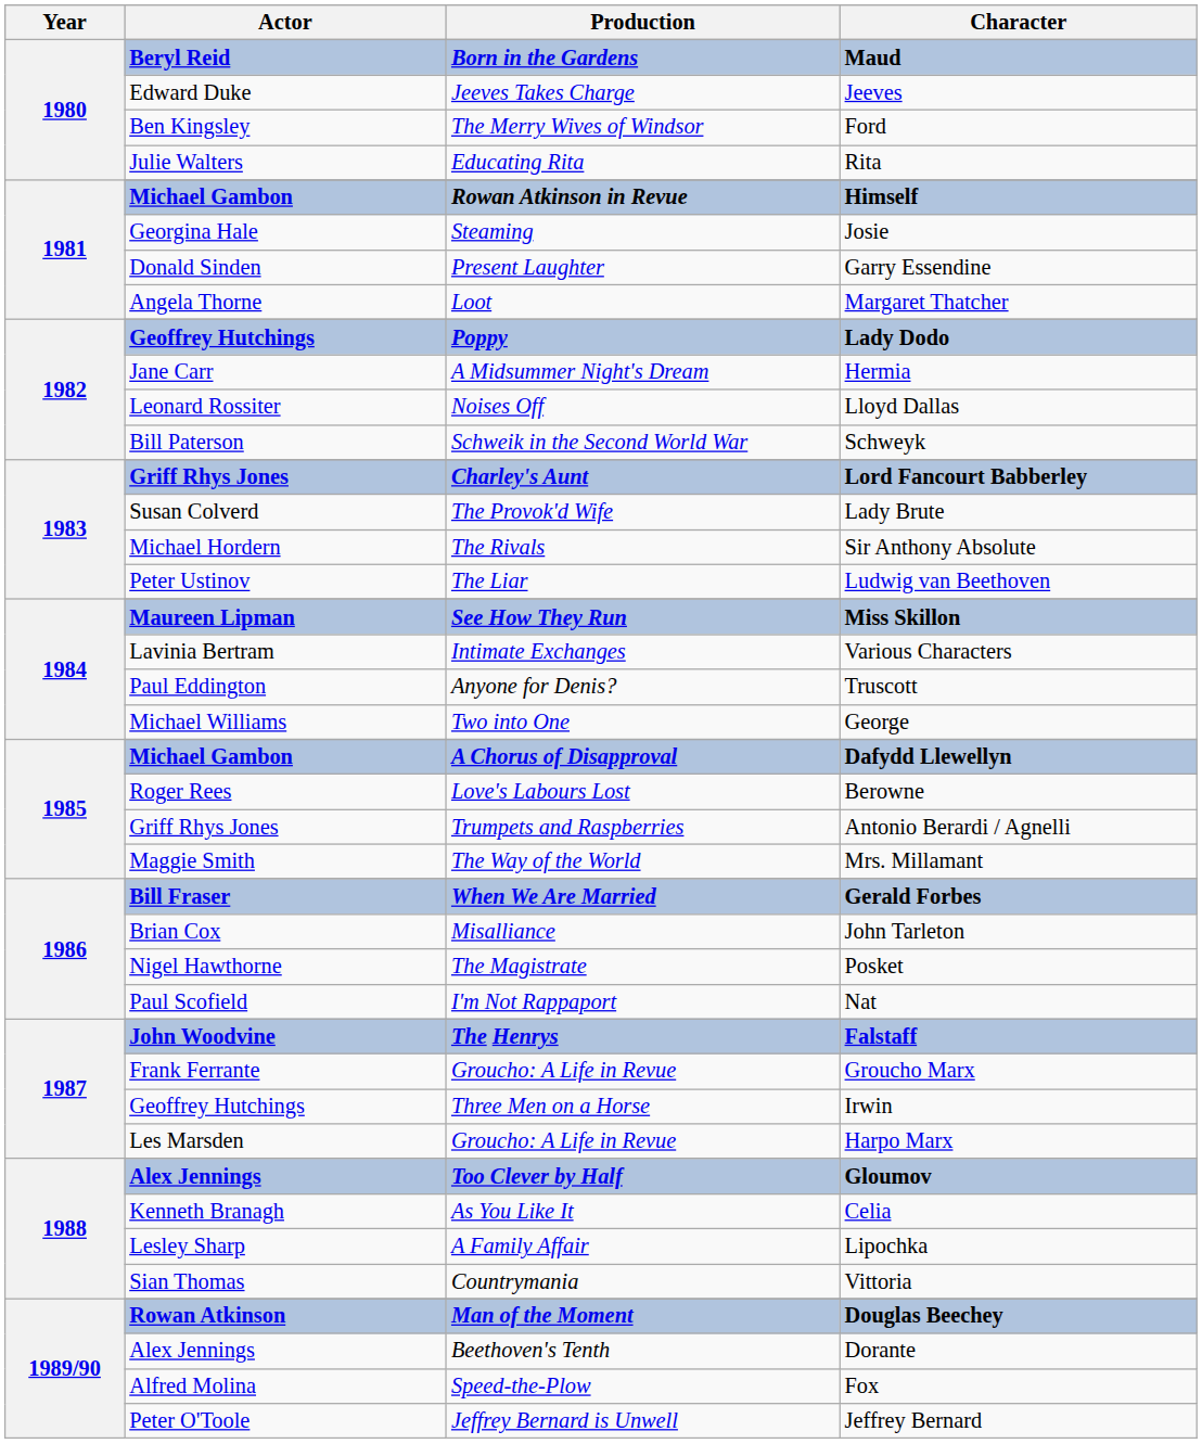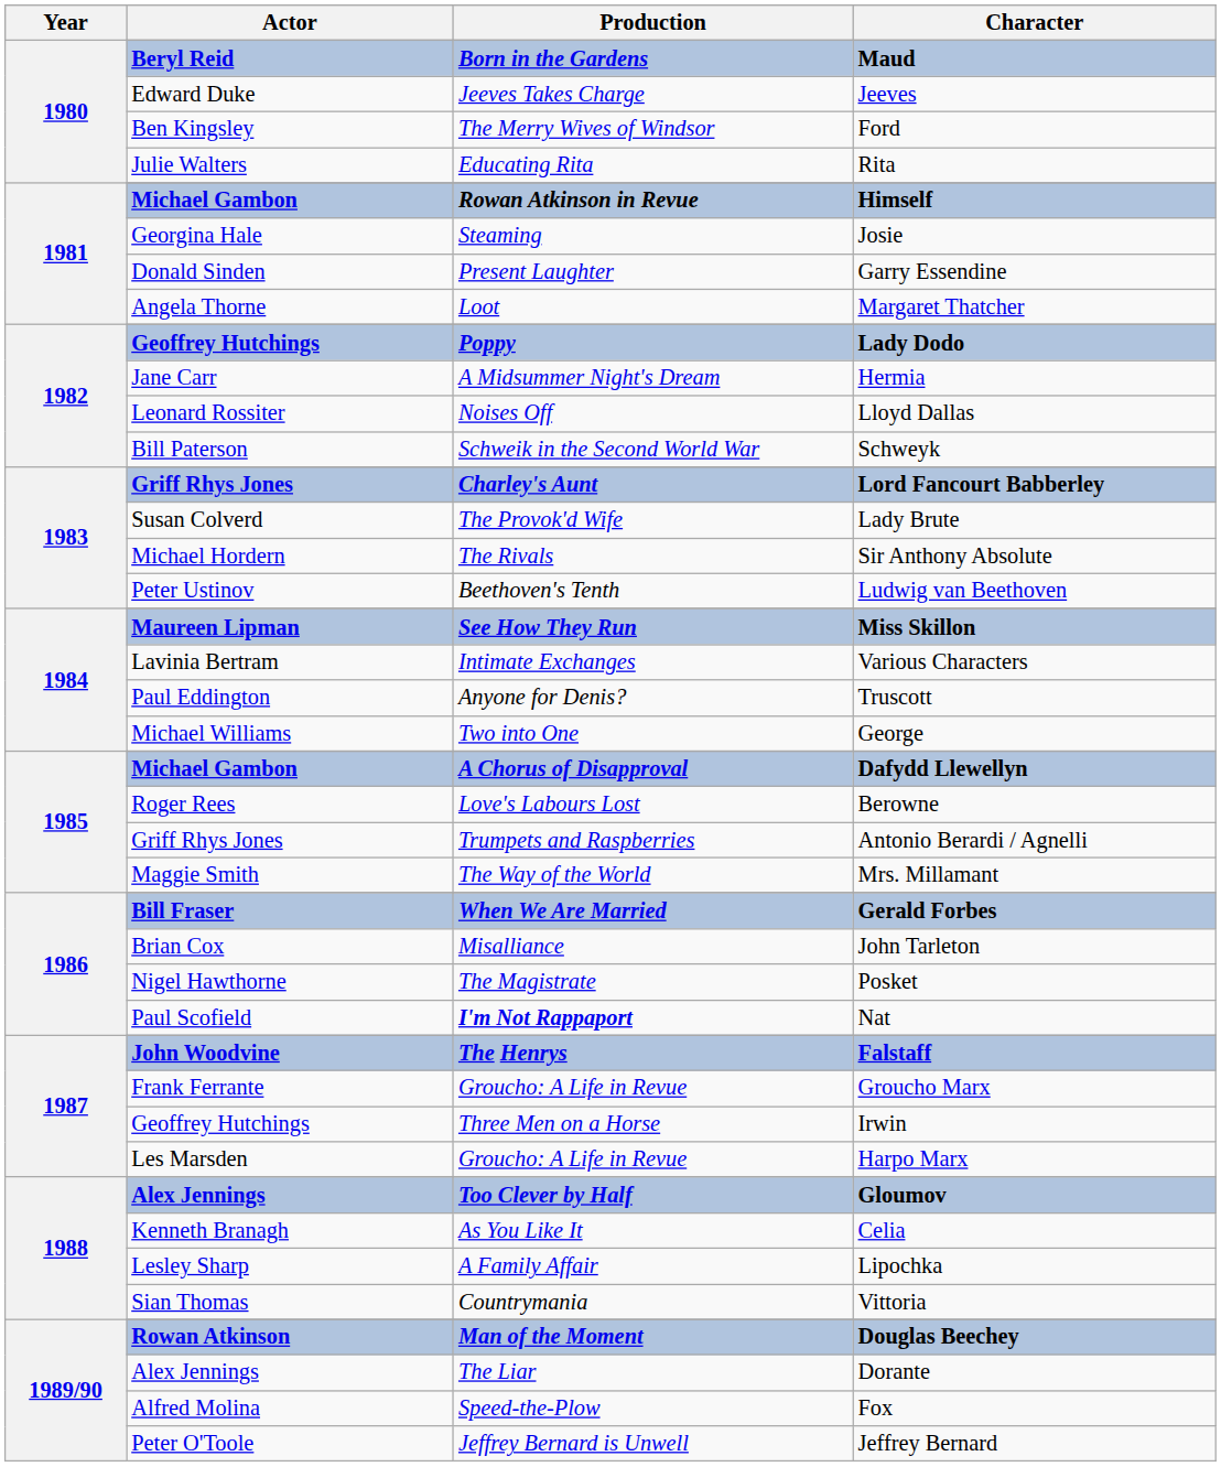 <table class="wikitable" style="width:98%;">
 <tr style="background:#bebebe;">
 <th style="width:10%;">Year</th>
 <th style="width:27%;">Actor</th>
 <th style="width:33%;">Production</th>
 <th style="width:30%;">Character</th>
 </tr>
 <tr>
 <th rowspan="5" align="center"><a href='#'>1980</a></th>
 </tr>
 <tr style="background:#B0C4DE">
 <td><strong><a href='#'>Beryl Reid</a></strong></td>
 <td><strong><em><a href='#'>Born in the Gardens</a></em></strong></td>
 <td><strong>Maud</strong></td>
 </tr>
 <tr>
 <td>Edward Duke</td>
 <td><em><a href='#'>Jeeves Takes Charge</a></em></td>
 <td><a href='#'>Jeeves</a></td>
 </tr>
 <tr>
 <td><a href='#'>Ben Kingsley</a></td>
 <td><em><a href='#'>The Merry Wives of Windsor</a></em></td>
 <td>Ford</td>
 </tr>
 <tr>
 <td><a href='#'>Julie Walters</a></td>
 <td><em><a href='#'>Educating Rita</a></em></td>
 <td>Rita</td>
 </tr>
 <tr>
 <th rowspan="5" align="center"><a href='#'>1981</a></th>
 </tr>
 <tr style="background:#B0C4DE">
 <td><strong><a href='#'>Michael Gambon</a></strong></td>
 <td><strong><em>Rowan Atkinson in Revue</em></strong></td>
 <td><strong>Himself</strong></td>
 </tr>
 <tr>
 <td><a href='#'>Georgina Hale</a></td>
 <td><em><a href='#'>Steaming</a></em></td>
 <td>Josie</td>
 </tr>
 <tr>
 <td><a href='#'>Donald Sinden</a></td>
 <td><em><a href='#'>Present Laughter</a></em></td>
 <td>Garry Essendine</td>
 </tr>
 <tr>
 <td><a href='#'>Angela Thorne</a></td>
 <td><em><a href='#'>Loot</a></em></td>
 <td><a href='#'>Margaret Thatcher</a></td>
 </tr>
 <tr>
 <th rowspan="5" align="center"><a href='#'>1982</a></th>
 </tr>
 <tr style="background:#B0C4DE">
 <td><strong><a href='#'>Geoffrey Hutchings</a></strong></td>
 <td><strong><em><a href='#'>Poppy</a></em></strong></td>
 <td><strong>Lady Dodo</strong></td>
 </tr>
 <tr>
 <td><a href='#'>Jane Carr</a></td>
 <td><em><a href='#'>A Midsummer Night's Dream</a></em></td>
 <td><a href='#'>Hermia</a></td>
 </tr>
 <tr>
 <td><a href='#'>Leonard Rossiter</a></td>
 <td><em><a href='#'>Noises Off</a></em></td>
 <td>Lloyd Dallas</td>
 </tr>
 <tr>
 <td><a href='#'>Bill Paterson</a></td>
 <td><em><a href='#'>Schweik in the Second World War</a></em></td>
 <td>Schweyk</td>
 </tr>
 <tr>
 <th rowspan="5" align="center"><a href='#'>1983</a></th>
 </tr>
 <tr style="background:#B0C4DE">
 <td><strong><a href='#'>Griff Rhys Jones</a></strong></td>
 <td><strong><em><a href='#'>Charley's Aunt</a></em></strong></td>
 <td><strong>Lord Fancourt Babberley</strong></td>
 </tr>
 <tr>
 <td>Susan Colverd</td>
 <td><em><a href='#'>The Provok'd Wife</a></em></td>
 <td>Lady Brute</td>
 </tr>
 <tr>
 <td><a href='#'>Michael Hordern</a></td>
 <td><em><a href='#'>The Rivals</a></em></td>
 <td>Sir Anthony Absolute</td>
 </tr>
 <tr>
 <td><a href='#'>Peter Ustinov</a></td>
-<td><em><a href='#'>The Liar</a></em></td>
+<td><em>Beethoven's Tenth</em></td>
 <td><a href='#'>Ludwig van Beethoven</a></td>
 </tr>
 <tr>
 <th rowspan="5" align="center"><a href='#'>1984</a></th>
 </tr>
 <tr style="background:#B0C4DE">
 <td><strong><a href='#'>Maureen Lipman</a></strong></td>
 <td><strong><em><a href='#'>See How They Run</a></em></strong></td>
 <td><strong>Miss Skillon</strong></td>
 </tr>
 <tr>
 <td>Lavinia Bertram</td>
 <td><em><a href='#'>Intimate Exchanges</a></em></td>
 <td>Various Characters</td>
 </tr>
 <tr>
 <td><a href='#'>Paul Eddington</a></td>
 <td><em>Anyone for Denis?</em></td>
 <td>Truscott</td>
 </tr>
 <tr>
 <td><a href='#'>Michael Williams</a></td>
 <td><em><a href='#'>Two into One</a></em></td>
 <td>George</td>
 </tr>
 <tr>
 <th rowspan="5" align="center"><a href='#'>1985</a></th>
 </tr>
 <tr style="background:#B0C4DE">
 <td><strong><a href='#'>Michael Gambon</a></strong></td>
 <td><strong><em><a href='#'>A Chorus of Disapproval</a></em></strong></td>
 <td><strong>Dafydd Llewellyn</strong></td>
 </tr>
 <tr>
 <td><a href='#'>Roger Rees</a></td>
 <td><em><a href='#'>Love's Labours Lost</a></em></td>
 <td>Berowne</td>
 </tr>
 <tr>
 <td><a href='#'>Griff Rhys Jones</a></td>
 <td><em><a href='#'>Trumpets and Raspberries</a></em></td>
 <td>Antonio Berardi / Agnelli</td>
 </tr>
 <tr>
 <td><a href='#'>Maggie Smith</a></td>
 <td><em><a href='#'>The Way of the World</a></em></td>
 <td>Mrs. Millamant</td>
 </tr>
 <tr>
 <th rowspan="5" align="center"><a href='#'>1986</a></th>
 </tr>
 <tr style="background:#B0C4DE">
 <td><strong><a href='#'>Bill Fraser</a></strong></td>
 <td><strong><em><a href='#'>When We Are Married</a></em></strong></td>
 <td><strong>Gerald Forbes</strong></td>
 </tr>
 <tr>
 <td><a href='#'>Brian Cox</a></td>
 <td><em><a href='#'>Misalliance</a></em></td>
 <td>John Tarleton</td>
 </tr>
 <tr>
 <td><a href='#'>Nigel Hawthorne</a></td>
 <td><em><a href='#'>The Magistrate</a></em></td>
 <td>Posket</td>
 </tr>
 <tr>
 <td><a href='#'>Paul Scofield</a></td>
-<td><em><a href='#'>I'm Not Rappaport</a></em></td>
+<td><strong><em><a href='#'>I'm Not Rappaport</a></em></strong></td>
 <td>Nat</td>
 </tr>
 <tr>
 <th rowspan="5" align="center"><a href='#'>1987</a></th>
 </tr>
 <tr style="background:#B0C4DE">
 <td><strong><a href='#'>John Woodvine</a></strong></td>
 <td><strong><em><a href='#'>The</a> <a href='#'>Henrys</a></em></strong></td>
 <td><strong><a href='#'>Falstaff</a></strong></td>
 </tr>
 <tr>
 <td><a href='#'>Frank Ferrante</a></td>
 <td><em><a href='#'>Groucho: A Life in Revue</a></em></td>
 <td><a href='#'>Groucho Marx</a></td>
 </tr>
 <tr>
 <td><a href='#'>Geoffrey Hutchings</a></td>
 <td><em><a href='#'>Three Men on a Horse</a></em></td>
 <td>Irwin</td>
 </tr>
 <tr>
 <td>Les Marsden</td>
 <td><em><a href='#'>Groucho: A Life in Revue</a></em></td>
 <td><a href='#'>Harpo Marx</a></td>
 </tr>
 <tr>
 <th rowspan="5" align="center"><a href='#'>1988</a></th>
 </tr>
 <tr style="background:#B0C4DE">
 <td><strong><a href='#'>Alex Jennings</a></strong></td>
 <td><strong><em><a href='#'>Too Clever by Half</a></em></strong></td>
 <td><strong>Gloumov</strong></td>
 </tr>
 <tr>
 <td><a href='#'>Kenneth Branagh</a></td>
 <td><em><a href='#'>As You Like It</a></em></td>
 <td><a href='#'>Celia</a></td>
 </tr>
 <tr>
 <td><a href='#'>Lesley Sharp</a></td>
 <td><em><a href='#'>A Family Affair</a></em></td>
 <td>Lipochka</td>
 </tr>
 <tr>
 <td><a href='#'>Sian Thomas</a></td>
 <td><em>Countrymania</em></td>
 <td>Vittoria</td>
 </tr>
 <tr>
 <th rowspan="5" align="center"><a href='#'>1989/90</a></th>
 </tr>
 <tr style="background:#B0C4DE">
 <td><strong><a href='#'>Rowan Atkinson</a></strong></td>
 <td><strong><em><a href='#'>Man of the Moment</a></em></strong></td>
 <td><strong>Douglas Beechey</strong></td>
 </tr>
 <tr>
 <td><a href='#'>Alex Jennings</a></td>
-<td><em>Beethoven's Tenth</em></td>
+<td><em><a href='#'>The Liar</a></em></td>
 <td>Dorante</td>
 </tr>
 <tr>
 <td><a href='#'>Alfred Molina</a></td>
 <td><em><a href='#'>Speed-the-Plow</a></em></td>
 <td>Fox</td>
 </tr>
 <tr>
 <td><a href='#'>Peter O'Toole</a></td>
 <td><em><a href='#'>Jeffrey Bernard is Unwell</a></em></td>
 <td>Jeffrey Bernard</td>
 </tr>
 </table>
